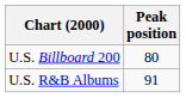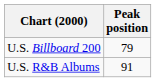 <table class="wikitable">
 <tr>
 <th align="left">Chart (2000)</th>
 <th align="center">Peak<br>position</th>
 </tr>
 <tr>
 <td align="left">U.S. <a href='#'><em>Billboard</em> 200</a></td>
-<td align="center">80</td>
+<td align="center">79</td>
 </tr>
 <tr>
 <td align="left">U.S. <a href='#'>R&B Albums</a></td>
 <td align="center">91</td>
 </tr>
 </table>
